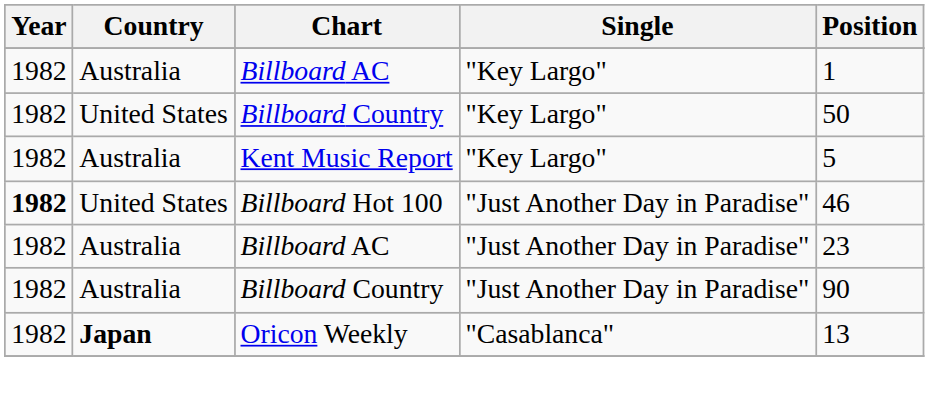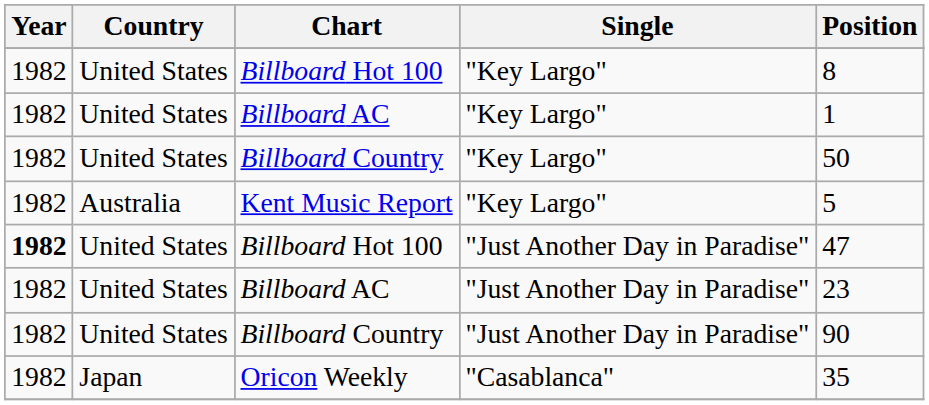 <table class="wikitable">
 <tr>
 <th>Year</th>
 <th>Country</th>
 <th>Chart</th>
 <th>Single</th>
 <th>Position</th>
 </tr>
 <tr>
 </tr>
 <tr>
 <td>1982</td>
-<td>Australia</td>
+<td>United States</td>
+<td><a href='#'><em>Billboard</em> Hot 100</a></td>
+<td>"Key Largo"</td>
+<td>8</td>
+</tr>
+<tr>
+<td>1982</td>
+<td>United States</td>
 <td><a href='#'><em>Billboard</em> AC</a></td>
 <td>"Key Largo"</td>
 <td>1</td>
 </tr>
 <tr>
 <td>1982</td>
 <td>United States</td>
 <td><a href='#'><em>Billboard</em> Country</a></td>
 <td>"Key Largo"</td>
 <td>50</td>
 </tr>
 <tr>
 <td>1982</td>
 <td>Australia</td>
 <td><a href='#'>Kent Music Report</a></td>
 <td>"Key Largo"</td>
 <td>5</td>
 </tr>
 <tr>
 <td><strong>1982</strong></td>
 <td>United States</td>
 <td><em>Billboard</em> Hot 100</td>
 <td>"Just Another Day in Paradise"</td>
-<td>46</td>
+<td>47</td>
 </tr>
 <tr>
 <td>1982</td>
-<td>Australia</td>
+<td>United States</td>
 <td><em>Billboard</em> AC</td>
 <td>"Just Another Day in Paradise"</td>
 <td>23</td>
 </tr>
 <tr>
 <td>1982</td>
-<td>Australia</td>
+<td>United States</td>
 <td><em>Billboard</em> Country</td>
 <td>"Just Another Day in Paradise"</td>
 <td>90</td>
 </tr>
 <tr>
 <td>1982</td>
-<td><strong>Japan</strong></td>
+<td>Japan</td>
 <td><a href='#'>Oricon</a> Weekly</td>
 <td>"Casablanca"</td>
-<td>13</td>
+<td>35</td>
 </tr>
 <tr>
 </tr>
 </table>
